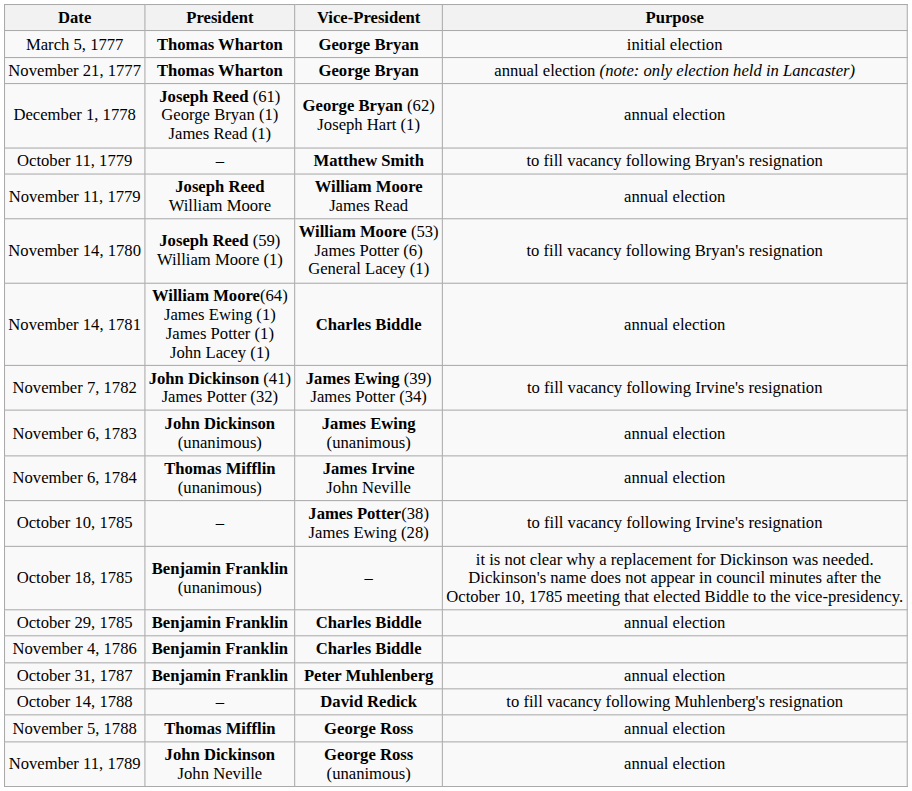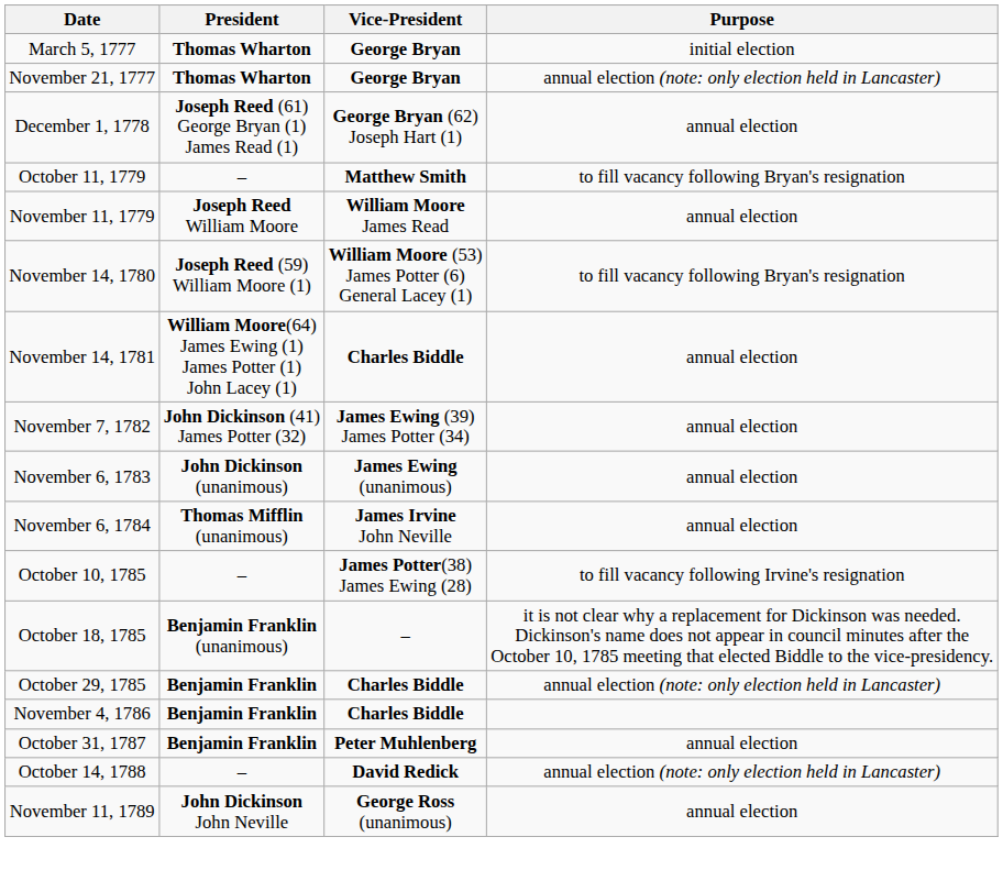 <table class="wikitable sortable" style="text-align:center;">
 <tr>
 <th>Date</th>
 <th>President</th>
 <th>Vice-President</th>
 <th>Purpose</th>
 </tr>
 <tr>
 <td>March 5, 1777</td>
 <td><strong>Thomas Wharton</strong></td>
 <td><strong>George Bryan</strong></td>
 <td>initial election</td>
 </tr>
 <tr>
 <td>November 21, 1777</td>
 <td><strong>Thomas Wharton</strong></td>
 <td><strong>George Bryan</strong></td>
 <td>annual election <em>(note: only election held in Lancaster)</em></td>
 </tr>
 <tr>
 <td>December 1, 1778</td>
 <td><strong>Joseph Reed</strong> (61)<br>George Bryan (1)<br>James Read (1)</td>
 <td><strong>George Bryan</strong> (62)<br>Joseph Hart (1)</td>
 <td>annual election</td>
 </tr>
 <tr>
 <td>October 11, 1779</td>
 <td>–</td>
 <td><strong>Matthew Smith</strong></td>
 <td>to fill vacancy following Bryan's resignation</td>
 </tr>
 <tr>
 <td>November 11, 1779</td>
 <td><strong>Joseph Reed</strong><br>William Moore</td>
 <td><strong>William Moore</strong><br>James Read</td>
 <td>annual election</td>
 </tr>
 <tr>
 <td>November 14, 1780</td>
 <td><strong>Joseph Reed</strong> (59)<br>William Moore (1)</td>
 <td><strong>William Moore</strong> (53)<br>James Potter (6)<br>General Lacey (1)</td>
 <td>to fill vacancy following Bryan's resignation</td>
 </tr>
 <tr>
 <td>November 14, 1781</td>
 <td><strong>William Moore</strong>(64) <br>James Ewing (1)<br>James Potter (1)<br>John Lacey (1)</td>
 <td><strong>Charles Biddle</strong></td>
 <td>annual election</td>
 </tr>
 <tr>
 <td>November 7, 1782</td>
 <td><strong>John Dickinson</strong> (41)<br>James Potter (32)</td>
 <td><strong>James Ewing</strong> (39)<br>James Potter (34)</td>
-<td>to fill vacancy following Irvine's resignation</td>
+<td>annual election</td>
 </tr>
 <tr>
 <td>November 6, 1783</td>
 <td><strong>John Dickinson</strong><br>(unanimous)</td>
 <td><strong>James Ewing</strong><br>(unanimous)</td>
 <td>annual election</td>
 </tr>
 <tr>
 <td>November 6, 1784</td>
 <td><strong>Thomas Mifflin</strong><br>(unanimous)</td>
 <td><strong>James Irvine</strong><br>John Neville</td>
 <td>annual election</td>
 </tr>
 <tr>
 <td>October 10, 1785</td>
 <td>–</td>
 <td><strong>James Potter</strong>(38) <br>James Ewing (28)</td>
 <td>to fill vacancy following Irvine's resignation</td>
 </tr>
 <tr>
 <td>October 18, 1785</td>
 <td><strong>Benjamin Franklin</strong><br>(unanimous)</td>
 <td>–</td>
 <td>it is not clear why a replacement for Dickinson was needed.<br>Dickinson's name does not appear in council minutes after the<br>October 10, 1785 meeting that elected Biddle to the vice-presidency.</td>
 </tr>
 <tr>
 <td>October 29, 1785</td>
 <td><strong>Benjamin Franklin</strong></td>
 <td><strong>Charles Biddle</strong></td>
-<td>annual election</td>
+<td>annual election <em>(note: only election held in Lancaster)</em></td>
 </tr>
 <tr>
 <td>November 4, 1786</td>
 <td><strong>Benjamin Franklin</strong></td>
 <td><strong>Charles Biddle</strong></td>
 <td></td>
 </tr>
 <tr>
 <td>October 31, 1787</td>
 <td><strong>Benjamin Franklin</strong></td>
 <td><strong>Peter Muhlenberg</strong></td>
 <td>annual election</td>
 </tr>
 <tr>
 <td>October 14, 1788</td>
 <td>–</td>
 <td><strong>David Redick</strong></td>
-<td>to fill vacancy following Muhlenberg's resignation</td>
-</tr>
-<tr>
-<td>November 5, 1788</td>
-<td><strong>Thomas Mifflin</strong></td>
-<td><strong>George Ross</strong></td>
-<td>annual election</td>
+<td>annual election <em>(note: only election held in Lancaster)</em></td>
 </tr>
 <tr>
 <td>November 11, 1789</td>
 <td><strong>John Dickinson</strong><br>John Neville</td>
 <td><strong>George Ross</strong><br>(unanimous)</td>
 <td>annual election</td>
 </tr>
 <tr>
 </tr>
 </table>
